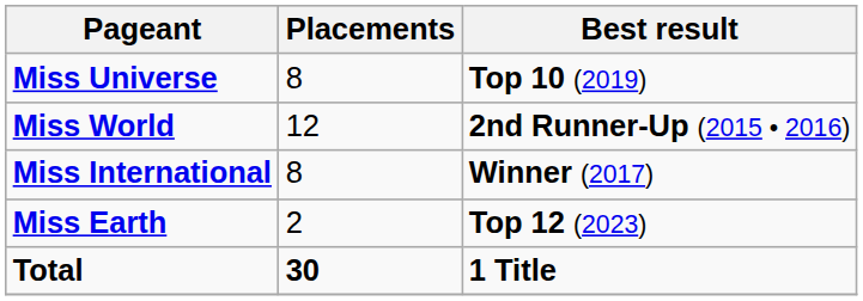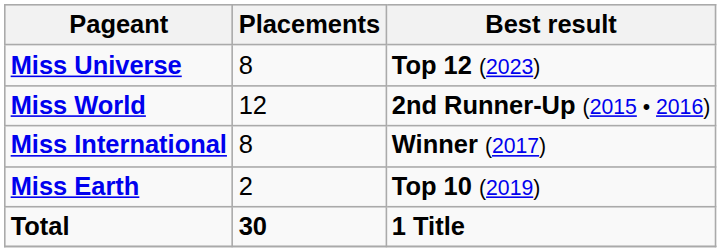 <table class="wikitable sortable">
 <tr>
 <th>Pageant</th>
 <th>Placements</th>
 <th>Best result</th>
 </tr>
 <tr>
 <td><strong><a href='#'>Miss Universe</a></strong></td>
 <td>8</td>
-<td><strong>Top 10</strong> <small>(<a href='#'>2019</a>)</small></td>
+<td><strong>Top 12</strong> <small>(<a href='#'>2023</a>)</small></td>
 </tr>
 <tr>
 <td><strong><a href='#'>Miss World</a></strong></td>
 <td>12</td>
 <td><strong>2nd Runner-Up</strong> <small>(<a href='#'>2015</a> • <a href='#'>2016</a>)</small></td>
 </tr>
 <tr>
 <td><strong><a href='#'>Miss International</a></strong></td>
 <td>8</td>
 <td><strong>Winner</strong>  <small>(<a href='#'>2017</a>)</small></td>
 </tr>
 <tr>
 <td><strong><a href='#'>Miss Earth</a></strong></td>
 <td>2</td>
-<td><strong>Top 12</strong> <small>(<a href='#'>2023</a>)</small></td>
+<td><strong>Top 10</strong> <small>(<a href='#'>2019</a>)</small></td>
 </tr>
 <tr>
 <td><strong>Total</strong></td>
 <td><strong>30</strong></td>
 <td><strong>1 Title</strong></td>
 </tr>
 <tr>
 </tr>
 </table>
